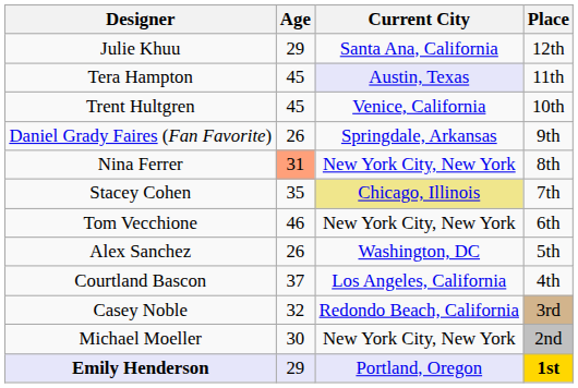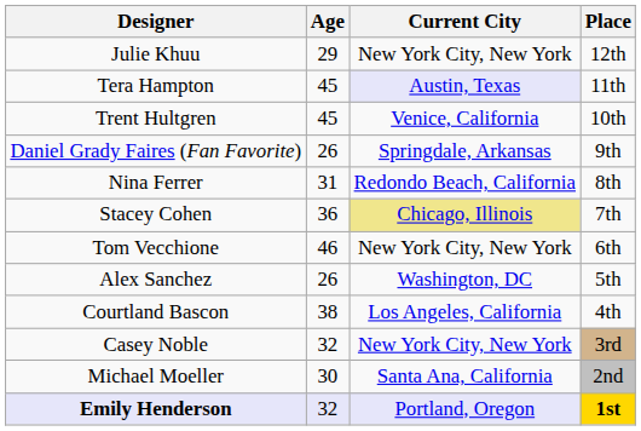 <table class="wikitable sortable" style="text-align:center">
 <tr>
 <th>Designer</th>
 <th>Age</th>
 <th>Current City</th>
 <th>Place</th>
 </tr>
 <tr>
 <td>Julie Khuu</td>
 <td>29</td>
-<td><a href='#'>Santa Ana, California</a></td>
+<td>New York City, New York</td>
 <td>12th</td>
 </tr>
 <tr>
 <td>Tera Hampton</td>
 <td>45</td>
 <td style="background: lavender;"><a href='#'>Austin, Texas</a></td>
 <td>11th</td>
 </tr>
 <tr>
 <td>Trent Hultgren</td>
 <td>45</td>
 <td><a href='#'>Venice, California</a></td>
 <td>10th</td>
 </tr>
 <tr>
 <td><a href='#'>Daniel Grady Faires</a> (<em>Fan Favorite</em>)</td>
 <td>26</td>
 <td><a href='#'>Springdale, Arkansas</a></td>
 <td>9th</td>
 </tr>
 <tr>
 <td>Nina Ferrer</td>
-<td style="background: lightsalmon;">31</td>
-<td><a href='#'>New York City, New York</a></td>
+<td>31</td>
+<td><a href='#'>Redondo Beach, California</a></td>
 <td>8th</td>
 </tr>
 <tr>
 <td>Stacey Cohen</td>
-<td>35</td>
+<td>36</td>
 <td style="background: khaki;"><a href='#'>Chicago, Illinois</a></td>
 <td>7th</td>
 </tr>
 <tr>
 <td>Tom Vecchione</td>
 <td>46</td>
 <td>New York City, New York</td>
 <td>6th</td>
 </tr>
 <tr>
 <td>Alex Sanchez</td>
 <td>26</td>
 <td><a href='#'>Washington, DC</a></td>
 <td>5th</td>
 </tr>
 <tr>
 <td>Courtland Bascon</td>
-<td>37</td>
+<td>38</td>
 <td><a href='#'>Los Angeles, California</a></td>
 <td>4th</td>
 </tr>
 <tr>
 <td>Casey Noble</td>
 <td>32</td>
-<td><a href='#'>Redondo Beach, California</a></td>
+<td><a href='#'>New York City, New York</a></td>
 <td style="background:tan;">3rd</td>
 </tr>
 <tr>
 <td>Michael Moeller</td>
 <td>30</td>
-<td>New York City, New York</td>
+<td><a href='#'>Santa Ana, California</a></td>
 <td style="background:silver;">2nd</td>
 </tr>
 <tr>
 <td style="background:lavender;"><strong>Emily Henderson</strong></td>
-<td style="background:lavender;">29</td>
+<td style="background:lavender;">32</td>
 <td style="background:lavender;"><a href='#'>Portland, Oregon</a></td>
 <td style="background:gold;"><strong>1st</strong></td>
 </tr>
 </table>
